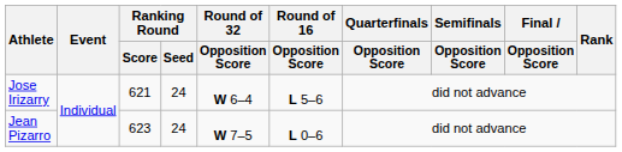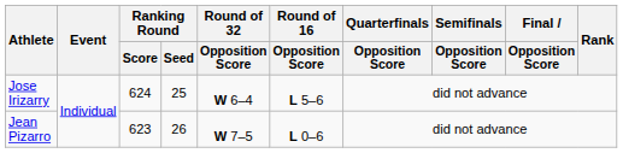 <table class="wikitable" style="font-size:90%">
 <tr>
 <th rowspan="2">Athlete</th>
 <th rowspan="2">Event</th>
 <th colspan="2">Ranking Round</th>
 <th>Round of 32</th>
 <th>Round of 16</th>
 <th>Quarterfinals</th>
 <th>Semifinals</th>
 <th>Final / </th>
 <th rowspan="2">Rank</th>
 </tr>
 <tr style="font-size:95%">
 <th>Score</th>
 <th>Seed</th>
 <th>Opposition<br>Score</th>
 <th>Opposition<br>Score</th>
 <th>Opposition<br>Score</th>
 <th>Opposition<br>Score</th>
 <th>Opposition<br>Score</th>
 </tr>
 <tr align=center>
 <td align=left><a href='#'>Jose Irizarry</a></td>
 <td align=left rowspan="2"><a href='#'>Individual</a></td>
-<td>621</td>
-<td>24</td>
+<td>624</td>
+<td>25</td>
 <td><br><strong>W</strong> 6–4</td>
 <td><br><strong>L</strong> 5–6</td>
 <td colspan=4>did not advance</td>
 </tr>
 <tr align=center>
 <td align=left><a href='#'>Jean Pizarro</a></td>
 <td>623</td>
-<td>24</td>
+<td>26</td>
 <td><br><strong>W</strong> 7–5</td>
 <td><br><strong>L</strong> 0–6</td>
 <td colspan=4>did not advance</td>
 </tr>
 </table>
